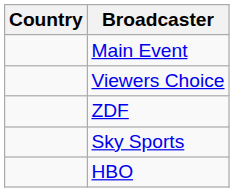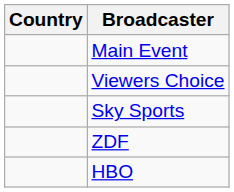 <table class="wikitable">
 <tr>
 <th align=center>Country</th>
 <th align=center>Broadcaster</th>
 </tr>
 <tr>
 <td></td>
 <td><a href='#'>Main Event</a></td>
 </tr>
 <tr>
 <td></td>
 <td><a href='#'>Viewers Choice</a></td>
 </tr>
 <tr>
 <td></td>
-<td><a href='#'>ZDF</a></td>
+<td><a href='#'>Sky Sports</a></td>
 </tr>
 <tr>
 <td></td>
-<td><a href='#'>Sky Sports</a></td>
+<td><a href='#'>ZDF</a></td>
 </tr>
 <tr>
 <td></td>
 <td><a href='#'>HBO</a></td>
 </tr>
 </table>
